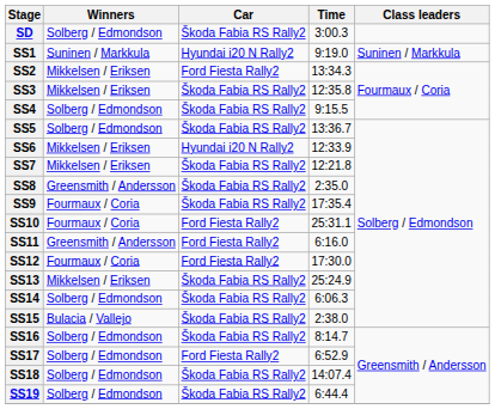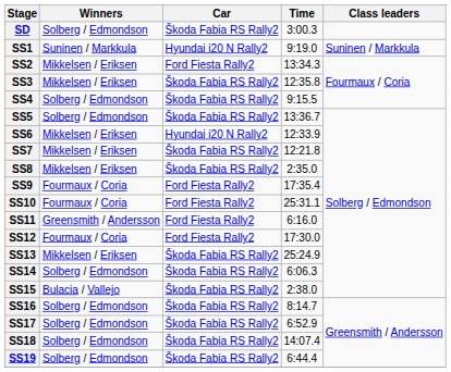 <table class="wikitable" style="font-size:85%">
 <tr>
 <th>Stage</th>
 <th>Winners</th>
 <th>Car</th>
 <th>Time</th>
 <th>Class leaders</th>
 </tr>
 <tr>
 <th><a href='#'>SD</a></th>
 <td><a href='#'>Solberg</a> / <a href='#'>Edmondson</a></td>
 <td><a href='#'>Škoda Fabia RS Rally2</a></td>
 <td align="center">3:00.3</td>
 <td></td>
 </tr>
 <tr>
 <th>SS1</th>
 <td><a href='#'>Suninen</a> / <a href='#'>Markkula</a></td>
 <td><a href='#'>Hyundai i20 N Rally2</a></td>
 <td align="center">9:19.0</td>
 <td><a href='#'>Suninen</a> / <a href='#'>Markkula</a></td>
 </tr>
 <tr>
 <th>SS2</th>
 <td><a href='#'>Mikkelsen</a> / <a href='#'>Eriksen</a></td>
 <td><a href='#'>Ford Fiesta Rally2</a></td>
 <td align="center">13:34.3</td>
 <td rowspan=3><a href='#'>Fourmaux</a> / <a href='#'>Coria</a></td>
 </tr>
 <tr>
 <th>SS3</th>
 <td><a href='#'>Mikkelsen</a> / <a href='#'>Eriksen</a></td>
 <td><a href='#'>Škoda Fabia RS Rally2</a></td>
 <td align="center">12:35.8</td>
 </tr>
 <tr>
 <th>SS4</th>
 <td><a href='#'>Solberg</a> / <a href='#'>Edmondson</a></td>
 <td><a href='#'>Škoda Fabia RS Rally2</a></td>
 <td align="center">9:15.5</td>
 </tr>
 <tr>
 <th>SS5</th>
 <td><a href='#'>Solberg</a> / <a href='#'>Edmondson</a></td>
 <td><a href='#'>Škoda Fabia RS Rally2</a></td>
 <td align="center">13:36.7</td>
 <td rowspan=11><a href='#'>Solberg</a> / <a href='#'>Edmondson</a></td>
 </tr>
 <tr>
 <th>SS6</th>
 <td><a href='#'>Mikkelsen</a> / <a href='#'>Eriksen</a></td>
 <td><a href='#'>Hyundai i20 N Rally2</a></td>
 <td align="center">12:33.9</td>
 </tr>
 <tr>
 <th>SS7</th>
 <td><a href='#'>Mikkelsen</a> / <a href='#'>Eriksen</a></td>
 <td><a href='#'>Škoda Fabia RS Rally2</a></td>
 <td align="center">12:21.8</td>
 </tr>
 <tr>
 <th>SS8</th>
-<td><a href='#'>Greensmith</a> / <a href='#'>Andersson</a></td>
+<td><a href='#'>Mikkelsen</a> / <a href='#'>Eriksen</a></td>
 <td><a href='#'>Škoda Fabia RS Rally2</a></td>
 <td align="center">2:35.0</td>
 </tr>
 <tr>
 <th>SS9</th>
 <td><a href='#'>Fourmaux</a> / <a href='#'>Coria</a></td>
-<td><a href='#'>Škoda Fabia RS Rally2</a></td>
+<td><a href='#'>Ford Fiesta Rally2</a></td>
 <td align="center">17:35.4</td>
 </tr>
 <tr>
 <th>SS10</th>
 <td><a href='#'>Fourmaux</a> / <a href='#'>Coria</a></td>
 <td><a href='#'>Ford Fiesta Rally2</a></td>
 <td align="center">25:31.1</td>
 </tr>
 <tr>
 <th>SS11</th>
 <td><a href='#'>Greensmith</a> / <a href='#'>Andersson</a></td>
 <td><a href='#'>Ford Fiesta Rally2</a></td>
 <td align="center">6:16.0</td>
 </tr>
 <tr>
 <th>SS12</th>
 <td><a href='#'>Fourmaux</a> / <a href='#'>Coria</a></td>
 <td><a href='#'>Ford Fiesta Rally2</a></td>
 <td align="center">17:30.0</td>
 </tr>
 <tr>
 <th>SS13</th>
 <td><a href='#'>Mikkelsen</a> / <a href='#'>Eriksen</a></td>
 <td><a href='#'>Škoda Fabia RS Rally2</a></td>
 <td align="center">25:24.9</td>
 </tr>
 <tr>
 <th>SS14</th>
 <td><a href='#'>Solberg</a> / <a href='#'>Edmondson</a></td>
 <td><a href='#'>Škoda Fabia RS Rally2</a></td>
 <td align="center">6:06.3</td>
 </tr>
 <tr>
 <th>SS15</th>
 <td><a href='#'>Bulacia</a> / <a href='#'>Vallejo</a></td>
 <td><a href='#'>Škoda Fabia RS Rally2</a></td>
 <td align="center">2:38.0</td>
 </tr>
 <tr>
 <th>SS16</th>
 <td><a href='#'>Solberg</a> / <a href='#'>Edmondson</a></td>
 <td><a href='#'>Škoda Fabia RS Rally2</a></td>
 <td align="center">8:14.7</td>
 <td rowspan=4><a href='#'>Greensmith</a> / <a href='#'>Andersson</a></td>
 </tr>
 <tr>
 <th>SS17</th>
 <td><a href='#'>Solberg</a> / <a href='#'>Edmondson</a></td>
-<td><a href='#'>Ford Fiesta Rally2</a></td>
+<td><a href='#'>Škoda Fabia RS Rally2</a></td>
 <td align="center">6:52.9</td>
 </tr>
 <tr>
 <th>SS18</th>
 <td><a href='#'>Solberg</a> / <a href='#'>Edmondson</a></td>
 <td><a href='#'>Škoda Fabia RS Rally2</a></td>
 <td align="center">14:07.4</td>
 </tr>
 <tr>
 <th><a href='#'>SS19</a></th>
 <td><a href='#'>Solberg</a> / <a href='#'>Edmondson</a></td>
 <td><a href='#'>Škoda Fabia RS Rally2</a></td>
 <td align="center">6:44.4</td>
 </tr>
 <tr>
 </tr>
 </table>
